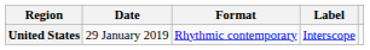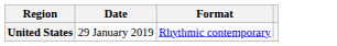 <table class="wikitable plainrowheaders">
 <tr>
 <th scope="col">Region</th>
 <th scope="col">Date</th>
 <th scope="col">Format</th>
-<th scope="col">Label</th>
 <th scope="col"></th>
 </tr>
 <tr>
 <th scope="row">United States</th>
 <td>29 January 2019</td>
 <td><a href='#'>Rhythmic contemporary</a></td>
-<td><a href='#'>Interscope</a></td>
 <td></td>
 </tr>
 </table>
